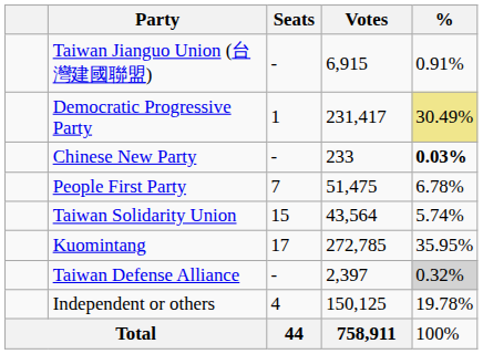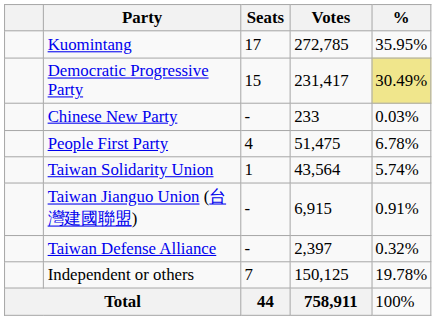 <table class="wikitable">
 <tr>
 <th width="30"></th>
 <th width="180">Party</th>
 <th width="40">Seats</th>
 <th width="70">Votes</th>
 <th width="40">%</th>
 </tr>
 <tr>
 <td></td>
-<td><a href='#'>Taiwan Jianguo Union</a> (<a href='#'>台灣建國聯盟</a>)</td>
-<td>-</td>
-<td>6,915</td>
-<td>0.91%</td>
+<td><a href='#'>Kuomintang</a></td>
+<td>17</td>
+<td>272,785</td>
+<td>35.95%</td>
 </tr>
 <tr>
 <td></td>
 <td><a href='#'>Democratic Progressive Party</a></td>
-<td>1</td>
+<td>15</td>
 <td>231,417</td>
 <td style="background: khaki;">30.49%</td>
 </tr>
 <tr>
 <td></td>
 <td><a href='#'>Chinese New Party</a></td>
 <td>-</td>
 <td>233</td>
-<td><strong>0.03%</strong></td>
+<td>0.03%</td>
 </tr>
 <tr>
 <td></td>
 <td><a href='#'>People First Party</a></td>
-<td>7</td>
+<td>4</td>
 <td>51,475</td>
 <td>6.78%</td>
 </tr>
 <tr>
 <td></td>
 <td><a href='#'>Taiwan Solidarity Union</a></td>
-<td>15</td>
+<td>1</td>
 <td>43,564</td>
 <td>5.74%</td>
 </tr>
 <tr>
 <td></td>
-<td><a href='#'>Kuomintang</a></td>
-<td>17</td>
-<td>272,785</td>
-<td>35.95%</td>
+<td><a href='#'>Taiwan Jianguo Union</a> (<a href='#'>台灣建國聯盟</a>)</td>
+<td>-</td>
+<td>6,915</td>
+<td>0.91%</td>
 </tr>
 <tr>
 <td></td>
 <td><a href='#'>Taiwan Defense Alliance</a></td>
 <td>-</td>
 <td>2,397</td>
-<td style="background: lightgrey;">0.32%</td>
+<td>0.32%</td>
 </tr>
 <tr>
 <td></td>
 <td>Independent or others</td>
-<td>4</td>
+<td>7</td>
 <td>150,125</td>
 <td>19.78%</td>
 </tr>
 <tr>
 <th colspan="2">Total</th>
 <th>44</th>
 <th>758,911</th>
 <td>100%</td>
 </tr>
 </table>
